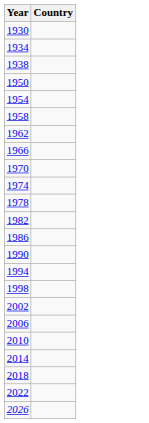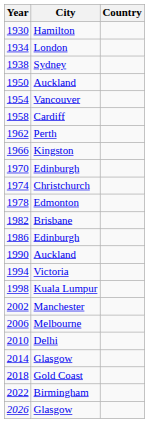 <table class="wikitable sortable">
 <tr>
 <th>Year</th>
+<th>City</th>
 <th>Country</th>
 </tr>
 <tr>
 <td><a href='#'>1930</a></td>
+<td><a href='#'>Hamilton</a></td>
 <td></td>
 </tr>
 <tr>
 <td><a href='#'>1934</a></td>
+<td><a href='#'>London</a></td>
 <td></td>
 </tr>
 <tr>
 <td><a href='#'>1938</a></td>
+<td><a href='#'>Sydney</a></td>
 <td></td>
 </tr>
 <tr>
 <td><a href='#'>1950</a></td>
+<td><a href='#'>Auckland</a></td>
 <td></td>
 </tr>
 <tr>
 <td><a href='#'>1954</a></td>
+<td><a href='#'>Vancouver</a></td>
 <td></td>
 </tr>
 <tr>
 <td><a href='#'>1958</a></td>
+<td><a href='#'>Cardiff</a></td>
 <td></td>
 </tr>
 <tr>
 <td><a href='#'>1962</a></td>
+<td><a href='#'>Perth</a></td>
 <td></td>
 </tr>
 <tr>
 <td><a href='#'>1966</a></td>
+<td><a href='#'>Kingston</a></td>
 <td></td>
 </tr>
 <tr>
 <td><a href='#'>1970</a></td>
+<td><a href='#'>Edinburgh</a></td>
 <td></td>
 </tr>
 <tr>
 <td><a href='#'>1974</a></td>
+<td><a href='#'>Christchurch</a></td>
 <td></td>
 </tr>
 <tr>
 <td><a href='#'>1978</a></td>
+<td><a href='#'>Edmonton</a></td>
 <td></td>
 </tr>
 <tr>
 <td><a href='#'>1982</a></td>
+<td><a href='#'>Brisbane</a></td>
 <td></td>
 </tr>
 <tr>
 <td><a href='#'>1986</a></td>
+<td><a href='#'>Edinburgh</a></td>
 <td></td>
 </tr>
 <tr>
 <td><a href='#'>1990</a></td>
+<td><a href='#'>Auckland</a></td>
 <td></td>
 </tr>
 <tr>
 <td><a href='#'>1994</a></td>
+<td><a href='#'>Victoria</a></td>
 <td></td>
 </tr>
 <tr>
 <td><a href='#'>1998</a></td>
+<td><a href='#'>Kuala Lumpur</a></td>
 <td></td>
 </tr>
 <tr>
 <td><a href='#'>2002</a></td>
+<td><a href='#'>Manchester</a></td>
 <td></td>
 </tr>
 <tr>
 <td><a href='#'>2006</a></td>
+<td><a href='#'>Melbourne</a></td>
 <td></td>
 </tr>
 <tr>
 <td><a href='#'>2010</a></td>
+<td><a href='#'>Delhi</a></td>
 <td></td>
 </tr>
 <tr>
 <td><a href='#'>2014</a></td>
+<td><a href='#'>Glasgow</a></td>
 <td></td>
 </tr>
 <tr>
 <td><a href='#'>2018</a></td>
+<td><a href='#'>Gold Coast</a></td>
 <td></td>
 </tr>
 <tr>
 <td><a href='#'>2022</a></td>
+<td><a href='#'>Birmingham</a></td>
 <td></td>
 </tr>
 <tr>
 <td><em><a href='#'>2026</a></em></td>
+<td><a href='#'>Glasgow</a></td>
 <td></td>
 </tr>
 </table>
